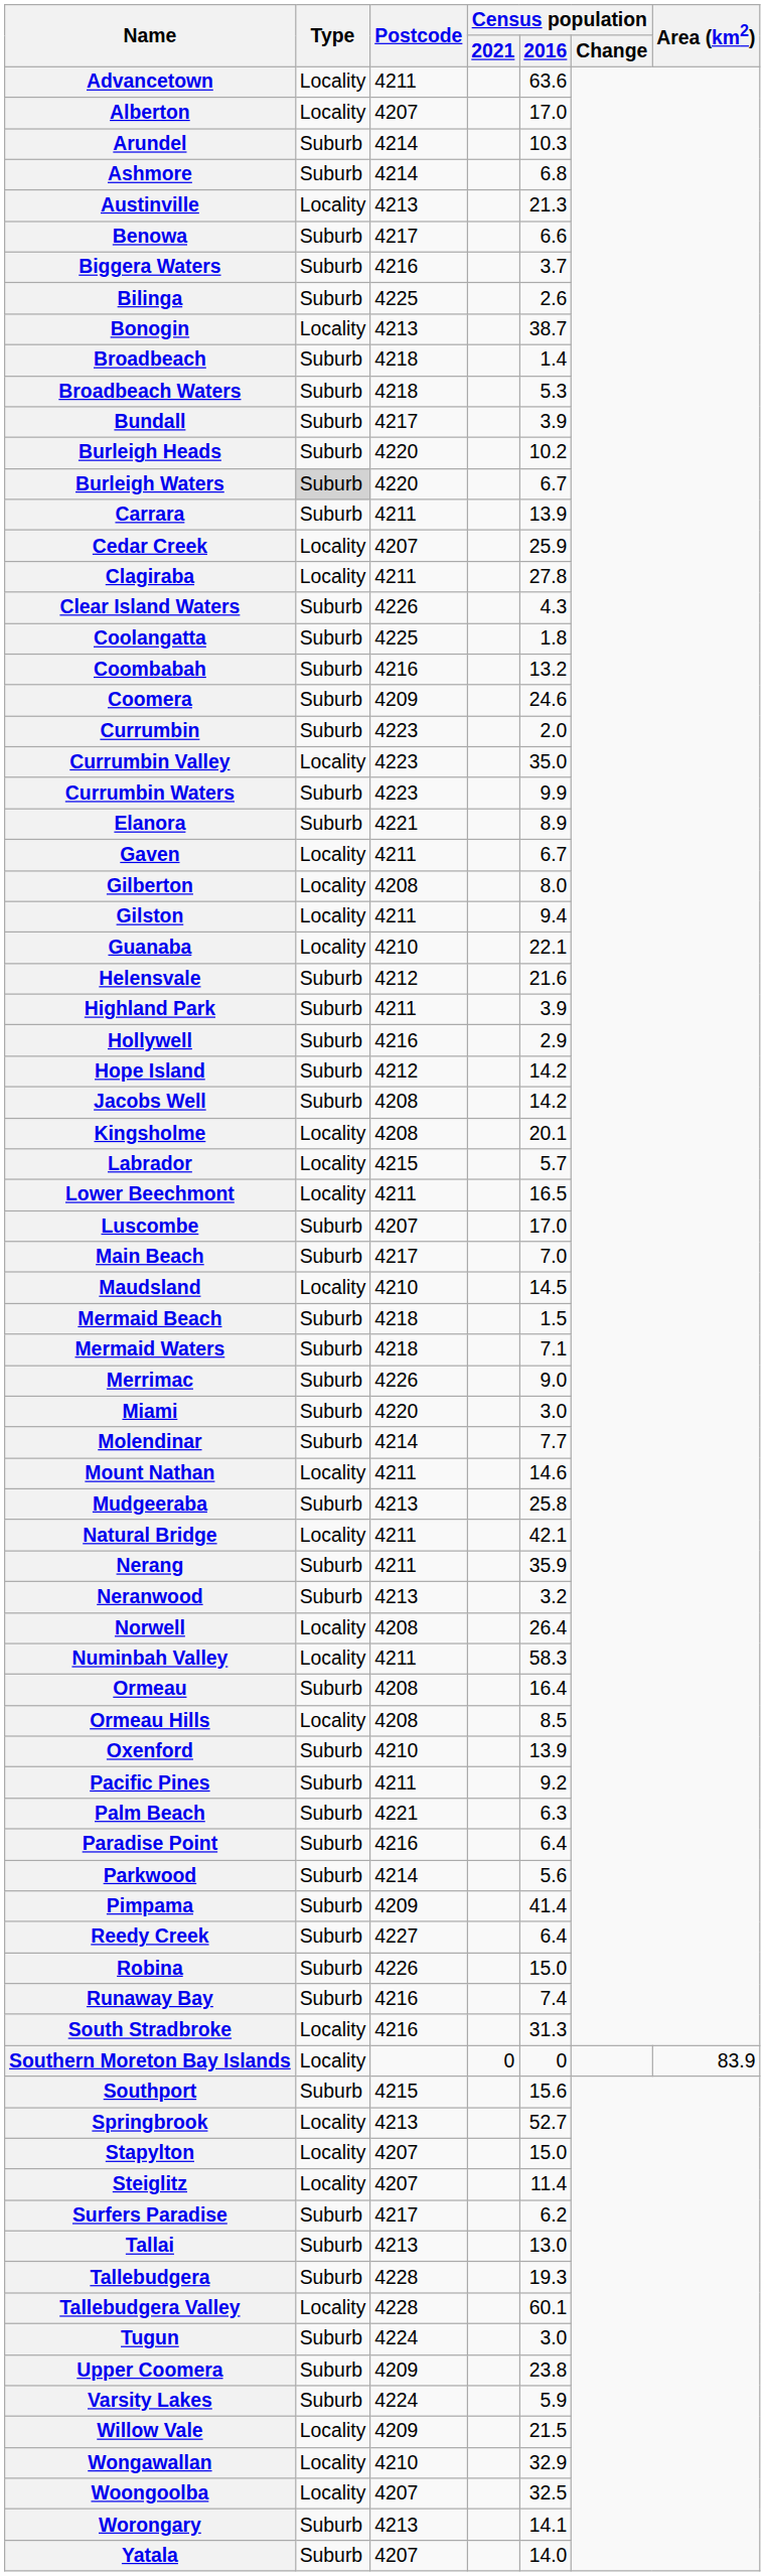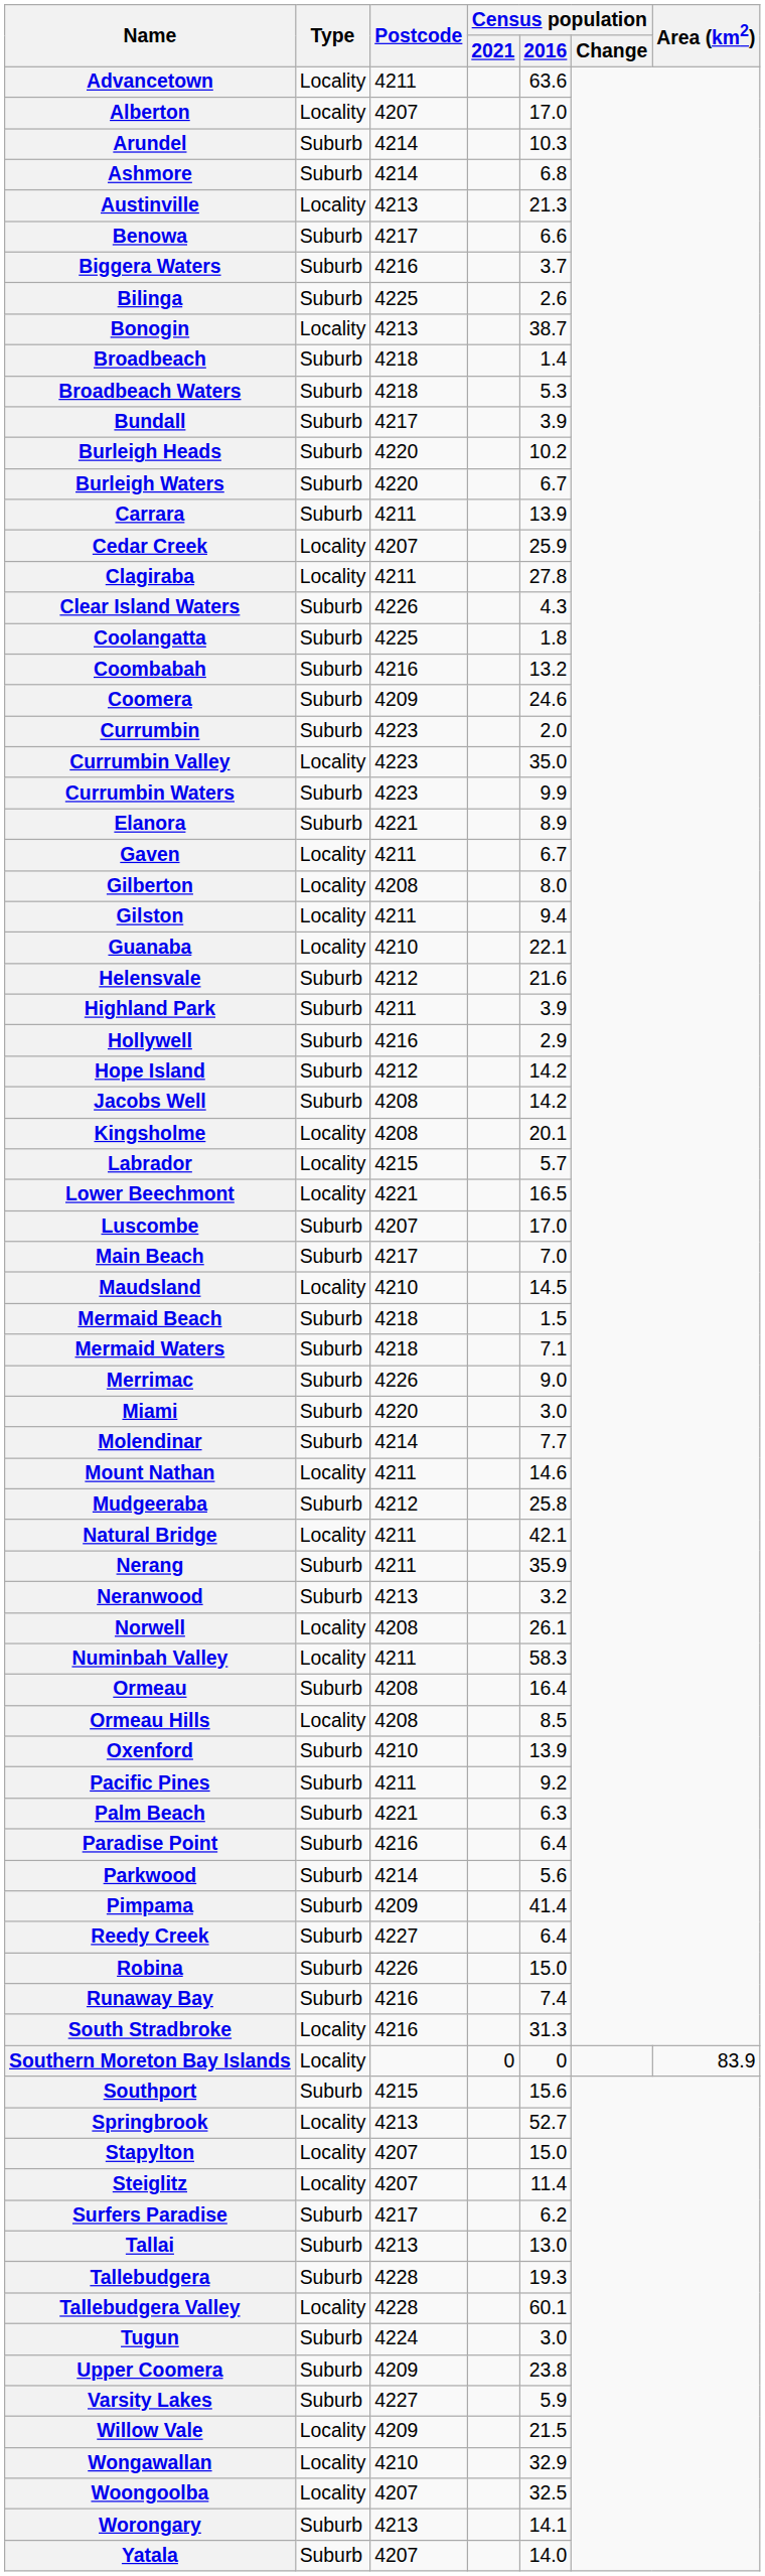 <table class="wikitable sortable plainrowheaders">
 <tr>
 <th scope=col rowspan=2>Name</th>
 <th rowspan="2">Type</th>
 <th rowspan="2" scope="col"><a href='#'>Postcode</a></th>
 <th colspan="3"><a href='#'>Census</a> population</th>
 <th rowspan="2">Area (<a href='#'>km<sup>2</sup></a>)</th>
 </tr>
 <tr>
 <th><a href='#'>2021</a></th>
 <th><a href='#'>2016</a></th>
 <th>Change</th>
 </tr>
 <tr>
 <th scope="row"><a href='#'>Advancetown</a></th>
 <td>Locality</td>
 <td>4211</td>
 <td></td>
 <td align=right>63.6</td>
 </tr>
 <tr>
 <th scope="row"><a href='#'>Alberton</a></th>
 <td>Locality</td>
 <td>4207</td>
 <td></td>
 <td align=right>17.0</td>
 </tr>
 <tr>
 <th scope="row"><a href='#'>Arundel</a></th>
 <td>Suburb</td>
 <td>4214</td>
 <td></td>
 <td align=right>10.3</td>
 </tr>
 <tr>
 <th scope="row"><a href='#'>Ashmore</a></th>
 <td>Suburb</td>
 <td>4214</td>
 <td></td>
 <td align=right>6.8</td>
 </tr>
 <tr>
 <th scope="row"><a href='#'>Austinville</a></th>
 <td>Locality</td>
 <td>4213</td>
 <td></td>
 <td align=right>21.3</td>
 </tr>
 <tr>
 <th scope="row"><a href='#'>Benowa</a></th>
 <td>Suburb</td>
 <td>4217</td>
 <td></td>
 <td align=right>6.6</td>
 </tr>
 <tr>
 <th scope="row"><a href='#'>Biggera Waters</a></th>
 <td>Suburb</td>
 <td>4216</td>
 <td></td>
 <td align=right>3.7</td>
 </tr>
 <tr>
 <th scope="row"><a href='#'>Bilinga</a></th>
 <td>Suburb</td>
 <td>4225</td>
 <td></td>
 <td align=right>2.6</td>
 </tr>
 <tr>
 <th scope="row"><a href='#'>Bonogin</a></th>
 <td>Locality</td>
 <td>4213</td>
 <td></td>
 <td align=right>38.7</td>
 </tr>
 <tr>
 <th scope="row"><a href='#'>Broadbeach</a></th>
 <td>Suburb</td>
 <td>4218</td>
 <td></td>
 <td align=right>1.4</td>
 </tr>
 <tr>
 <th scope="row"><a href='#'>Broadbeach Waters</a></th>
 <td>Suburb</td>
 <td>4218</td>
 <td></td>
 <td align=right>5.3</td>
 </tr>
 <tr>
 <th scope="row"><a href='#'>Bundall</a></th>
 <td>Suburb</td>
 <td>4217</td>
 <td></td>
 <td align=right>3.9</td>
 </tr>
 <tr>
 <th scope="row"><a href='#'>Burleigh Heads</a></th>
 <td>Suburb</td>
 <td>4220</td>
 <td></td>
 <td align=right>10.2</td>
 </tr>
 <tr>
 <th scope="row"><a href='#'>Burleigh Waters</a></th>
-<td style="background: lightgrey;">Suburb</td>
+<td>Suburb</td>
 <td>4220</td>
 <td></td>
 <td align=right>6.7</td>
 </tr>
 <tr>
 <th scope="row"><a href='#'>Carrara</a></th>
 <td>Suburb</td>
 <td>4211</td>
 <td></td>
 <td align=right>13.9</td>
 </tr>
 <tr>
 <th scope="row"><a href='#'>Cedar Creek</a></th>
 <td>Locality</td>
 <td>4207</td>
 <td></td>
 <td align=right>25.9</td>
 </tr>
 <tr>
 <th scope="row"><a href='#'>Clagiraba</a></th>
 <td>Locality</td>
 <td>4211</td>
 <td></td>
 <td align=right>27.8</td>
 </tr>
 <tr>
 <th scope="row"><a href='#'>Clear Island Waters</a></th>
 <td>Suburb</td>
 <td>4226</td>
 <td></td>
 <td align=right>4.3</td>
 </tr>
 <tr>
 <th scope="row"><a href='#'>Coolangatta</a></th>
 <td>Suburb</td>
 <td>4225</td>
 <td></td>
 <td align=right>1.8</td>
 </tr>
 <tr>
 <th scope="row"><a href='#'>Coombabah</a></th>
 <td>Suburb</td>
 <td>4216</td>
 <td></td>
 <td align=right>13.2</td>
 </tr>
 <tr>
 <th scope="row"><a href='#'>Coomera</a></th>
 <td>Suburb</td>
 <td>4209</td>
 <td></td>
 <td align=right>24.6</td>
 </tr>
 <tr>
 <th scope="row"><a href='#'>Currumbin</a></th>
 <td>Suburb</td>
 <td>4223</td>
 <td></td>
 <td align=right>2.0</td>
 </tr>
 <tr>
 <th scope="row"><a href='#'>Currumbin Valley</a></th>
 <td>Locality</td>
 <td>4223</td>
 <td></td>
 <td align=right>35.0</td>
 </tr>
 <tr>
 <th scope="row"><a href='#'>Currumbin Waters</a></th>
 <td>Suburb</td>
 <td>4223</td>
 <td></td>
 <td align=right>9.9</td>
 </tr>
 <tr>
 <th scope="row"><a href='#'>Elanora</a></th>
 <td>Suburb</td>
 <td>4221</td>
 <td></td>
 <td align=right>8.9</td>
 </tr>
 <tr>
 <th scope="row"><a href='#'>Gaven</a></th>
 <td>Locality</td>
 <td>4211</td>
 <td></td>
 <td align=right>6.7</td>
 </tr>
 <tr>
 <th scope="row"><a href='#'>Gilberton</a></th>
 <td>Locality</td>
 <td>4208</td>
 <td></td>
 <td align=right>8.0</td>
 </tr>
 <tr>
 <th scope="row"><a href='#'>Gilston</a></th>
 <td>Locality</td>
 <td>4211</td>
 <td></td>
 <td align=right>9.4</td>
 </tr>
 <tr>
 <th scope="row"><a href='#'>Guanaba</a></th>
 <td>Locality</td>
 <td>4210</td>
 <td></td>
 <td align=right>22.1</td>
 </tr>
 <tr>
 <th scope="row"><a href='#'>Helensvale</a></th>
 <td>Suburb</td>
 <td>4212</td>
 <td></td>
 <td align=right>21.6</td>
 </tr>
 <tr>
 <th scope="row"><a href='#'>Highland Park</a></th>
 <td>Suburb</td>
 <td>4211</td>
 <td></td>
 <td align=right>3.9</td>
 </tr>
 <tr>
 <th scope="row"><a href='#'>Hollywell</a></th>
 <td>Suburb</td>
 <td>4216</td>
 <td></td>
 <td align=right>2.9</td>
 </tr>
 <tr>
 <th scope="row"><a href='#'>Hope Island</a></th>
 <td>Suburb</td>
 <td>4212</td>
 <td></td>
 <td align=right>14.2</td>
 </tr>
 <tr>
 <th scope="row"><a href='#'>Jacobs Well</a></th>
 <td>Suburb</td>
 <td>4208</td>
 <td></td>
 <td align=right>14.2</td>
 </tr>
 <tr>
 <th scope="row"><a href='#'>Kingsholme</a></th>
 <td>Locality</td>
 <td>4208</td>
 <td></td>
 <td align=right>20.1</td>
 </tr>
 <tr>
 <th scope="row"><a href='#'>Labrador</a></th>
 <td>Locality</td>
 <td>4215</td>
 <td></td>
 <td align=right>5.7</td>
 </tr>
 <tr>
 <th scope="row"><a href='#'>Lower Beechmont</a></th>
 <td>Locality</td>
-<td>4211</td>
+<td>4221</td>
 <td></td>
 <td align=right>16.5</td>
 </tr>
 <tr>
 <th scope="row"><a href='#'>Luscombe</a></th>
 <td>Suburb</td>
 <td>4207</td>
 <td></td>
 <td align=right>17.0</td>
 </tr>
 <tr>
 <th scope="row"><a href='#'>Main Beach</a></th>
 <td>Suburb</td>
 <td>4217</td>
 <td></td>
 <td align=right>7.0</td>
 </tr>
 <tr>
 <th scope="row"><a href='#'>Maudsland</a></th>
 <td>Locality</td>
 <td>4210</td>
 <td></td>
 <td align=right>14.5</td>
 </tr>
 <tr>
 <th scope="row"><a href='#'>Mermaid Beach</a></th>
 <td>Suburb</td>
 <td>4218</td>
 <td></td>
 <td align=right>1.5</td>
 </tr>
 <tr>
 <th scope="row"><a href='#'>Mermaid Waters</a></th>
 <td>Suburb</td>
 <td>4218</td>
 <td></td>
 <td align=right>7.1</td>
 </tr>
 <tr>
 <th scope="row"><a href='#'>Merrimac</a></th>
 <td>Suburb</td>
 <td>4226</td>
 <td></td>
 <td align=right>9.0</td>
 </tr>
 <tr>
 <th scope="row"><a href='#'>Miami</a></th>
 <td>Suburb</td>
 <td>4220</td>
 <td></td>
 <td align=right>3.0</td>
 </tr>
 <tr>
 <th scope="row"><a href='#'>Molendinar</a></th>
 <td>Suburb</td>
 <td>4214</td>
 <td></td>
 <td align=right>7.7</td>
 </tr>
 <tr>
 <th scope="row"><a href='#'>Mount Nathan</a></th>
 <td>Locality</td>
 <td>4211</td>
 <td></td>
 <td align=right>14.6</td>
 </tr>
 <tr>
 <th scope="row"><a href='#'>Mudgeeraba</a></th>
 <td>Suburb</td>
-<td>4213</td>
+<td>4212</td>
 <td></td>
 <td align=right>25.8</td>
 </tr>
 <tr>
 <th scope="row"><a href='#'>Natural Bridge</a></th>
 <td>Locality</td>
 <td>4211</td>
 <td></td>
 <td align=right>42.1</td>
 </tr>
 <tr>
 <th scope="row"><a href='#'>Nerang</a></th>
 <td>Suburb</td>
 <td>4211</td>
 <td></td>
 <td align=right>35.9</td>
 </tr>
 <tr>
 <th scope="row"><a href='#'>Neranwood</a></th>
 <td>Suburb</td>
 <td>4213</td>
 <td></td>
 <td align=right>3.2</td>
 </tr>
 <tr>
 <th scope="row"><a href='#'>Norwell</a></th>
 <td>Locality</td>
 <td>4208</td>
 <td></td>
-<td align=right>26.4</td>
+<td align=right>26.1</td>
 </tr>
 <tr>
 <th scope="row"><a href='#'>Numinbah Valley</a></th>
 <td>Locality</td>
 <td>4211</td>
 <td></td>
 <td align=right>58.3</td>
 </tr>
 <tr>
 <th scope="row"><a href='#'>Ormeau</a></th>
 <td>Suburb</td>
 <td>4208</td>
 <td></td>
 <td align=right>16.4</td>
 </tr>
 <tr>
 <th scope="row"><a href='#'>Ormeau Hills</a></th>
 <td>Locality</td>
 <td>4208</td>
 <td></td>
 <td align=right>8.5</td>
 </tr>
 <tr>
 <th scope="row"><a href='#'>Oxenford</a></th>
 <td>Suburb</td>
 <td>4210</td>
 <td></td>
 <td align=right>13.9</td>
 </tr>
 <tr>
 <th scope="row"><a href='#'>Pacific Pines</a></th>
 <td>Suburb</td>
 <td>4211</td>
 <td></td>
 <td align=right>9.2</td>
 </tr>
 <tr>
 <th scope="row"><a href='#'>Palm Beach</a></th>
 <td>Suburb</td>
 <td>4221</td>
 <td></td>
 <td align=right>6.3</td>
 </tr>
 <tr>
 <th scope="row"><a href='#'>Paradise Point</a></th>
 <td>Suburb</td>
 <td>4216</td>
 <td></td>
 <td align=right>6.4</td>
 </tr>
 <tr>
 <th scope="row"><a href='#'>Parkwood</a></th>
 <td>Suburb</td>
 <td>4214</td>
 <td></td>
 <td align=right>5.6</td>
 </tr>
 <tr>
 <th scope="row"><a href='#'>Pimpama</a></th>
 <td>Suburb</td>
 <td>4209</td>
 <td></td>
 <td align=right>41.4</td>
 </tr>
 <tr>
 <th scope="row"><a href='#'>Reedy Creek</a></th>
 <td>Suburb</td>
 <td>4227</td>
 <td></td>
 <td align=right>6.4</td>
 </tr>
 <tr>
 <th scope="row"><a href='#'>Robina</a></th>
 <td>Suburb</td>
 <td>4226</td>
 <td></td>
 <td align=right>15.0</td>
 </tr>
 <tr>
 <th scope="row"><a href='#'>Runaway Bay</a></th>
 <td>Suburb</td>
 <td>4216</td>
 <td></td>
 <td align=right>7.4</td>
 </tr>
 <tr>
 <th scope="row"><a href='#'>South Stradbroke</a></th>
 <td>Locality</td>
 <td>4216</td>
 <td></td>
 <td align=right>31.3</td>
 </tr>
 <tr>
 <th scope="row"><a href='#'>Southern Moreton Bay Islands</a></th>
 <td>Locality</td>
 <td></td>
 <td align="right">0</td>
 <td align="right">0</td>
 <td></td>
 <td align=right>83.9</td>
 </tr>
 <tr>
 <th scope="row"><a href='#'>Southport</a></th>
 <td>Suburb</td>
 <td>4215</td>
 <td></td>
 <td align=right>15.6</td>
 </tr>
 <tr>
 <th scope="row"><a href='#'>Springbrook</a></th>
 <td>Locality</td>
 <td>4213</td>
 <td></td>
 <td align=right>52.7</td>
 </tr>
 <tr>
 <th scope="row"><a href='#'>Stapylton</a></th>
 <td>Locality</td>
 <td>4207</td>
 <td></td>
 <td align=right>15.0</td>
 </tr>
 <tr>
 <th scope="row"><a href='#'>Steiglitz</a></th>
 <td>Locality</td>
 <td>4207</td>
 <td></td>
 <td align=right>11.4</td>
 </tr>
 <tr>
 <th scope="row"><a href='#'>Surfers Paradise</a></th>
 <td>Suburb</td>
 <td>4217</td>
 <td></td>
 <td align=right>6.2</td>
 </tr>
 <tr>
 <th scope="row"><a href='#'>Tallai</a></th>
 <td>Suburb</td>
 <td>4213</td>
 <td></td>
 <td align=right>13.0</td>
 </tr>
 <tr>
 <th scope="row"><a href='#'>Tallebudgera</a></th>
 <td>Suburb</td>
 <td>4228</td>
 <td></td>
 <td align=right>19.3</td>
 </tr>
 <tr>
 <th scope="row"><a href='#'>Tallebudgera Valley</a></th>
 <td>Locality</td>
 <td>4228</td>
 <td></td>
 <td align=right>60.1</td>
 </tr>
 <tr>
 <th scope="row"><a href='#'>Tugun</a></th>
 <td>Suburb</td>
 <td>4224</td>
 <td></td>
 <td align=right>3.0</td>
 </tr>
 <tr>
 <th scope="row"><a href='#'>Upper Coomera</a></th>
 <td>Suburb</td>
 <td>4209</td>
 <td></td>
 <td align=right>23.8</td>
 </tr>
 <tr>
 <th scope="row"><a href='#'>Varsity Lakes</a></th>
 <td>Suburb</td>
-<td>4224</td>
+<td>4227</td>
 <td></td>
 <td align=right>5.9</td>
 </tr>
 <tr>
 <th scope="row"><a href='#'>Willow Vale</a></th>
 <td>Locality</td>
 <td>4209</td>
 <td></td>
 <td align=right>21.5</td>
 </tr>
 <tr>
 <th scope="row"><a href='#'>Wongawallan</a></th>
 <td>Locality</td>
 <td>4210</td>
 <td></td>
 <td align=right>32.9</td>
 </tr>
 <tr>
 <th scope="row"><a href='#'>Woongoolba</a></th>
 <td>Locality</td>
 <td>4207</td>
 <td></td>
 <td align=right>32.5</td>
 </tr>
 <tr>
 <th scope="row"><a href='#'>Worongary</a></th>
 <td>Suburb</td>
 <td>4213</td>
 <td></td>
 <td align=right>14.1</td>
 </tr>
 <tr>
 <th scope="row"><a href='#'>Yatala</a></th>
 <td>Suburb</td>
 <td>4207</td>
 <td></td>
 <td align=right>14.0</td>
 </tr>
 </table>
